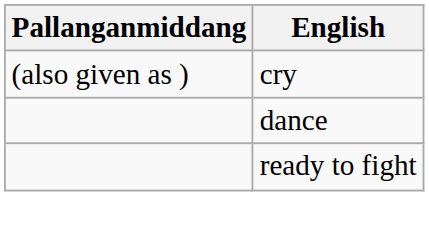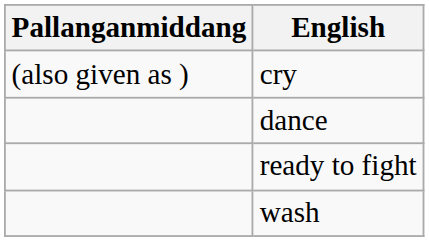 <table class="wikitable">
 <tr>
 <th>Pallanganmiddang</th>
 <th>English</th>
 </tr>
 <tr>
 <td> (also given as )</td>
 <td>cry</td>
 </tr>
 <tr>
 <td></td>
 <td>dance</td>
 </tr>
 <tr>
 <td></td>
 <td>ready to fight</td>
 </tr>
+<tr>
+<td></td>
+<td>wash</td>
+</tr>
 </table>
